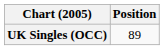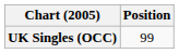 <table class="wikitable plainrowheaders" style="text-align:center">
 <tr>
 <th scope="col">Chart (2005)</th>
 <th scope="col">Position</th>
 </tr>
 <tr>
 <th scope="row">UK Singles (OCC)</th>
-<td>89</td>
+<td>99</td>
 </tr>
 </table>
